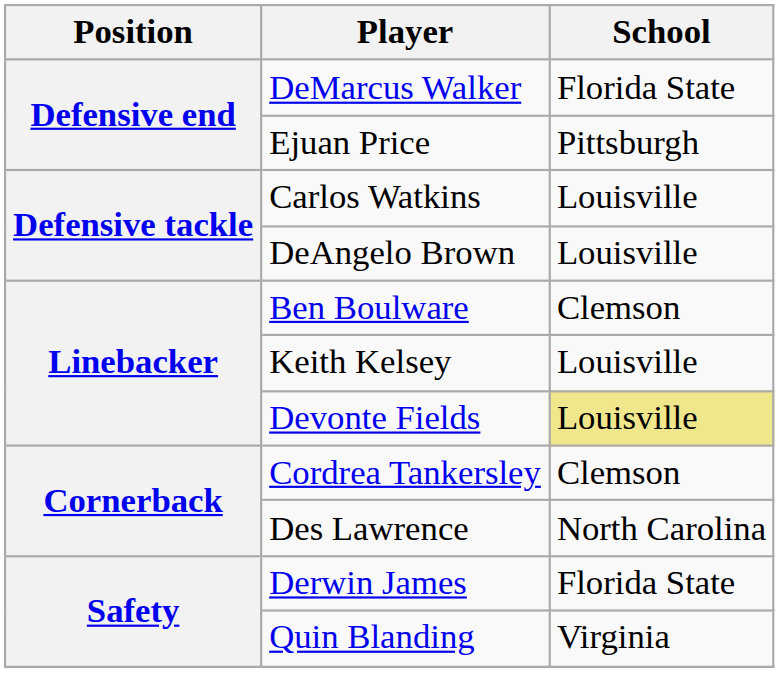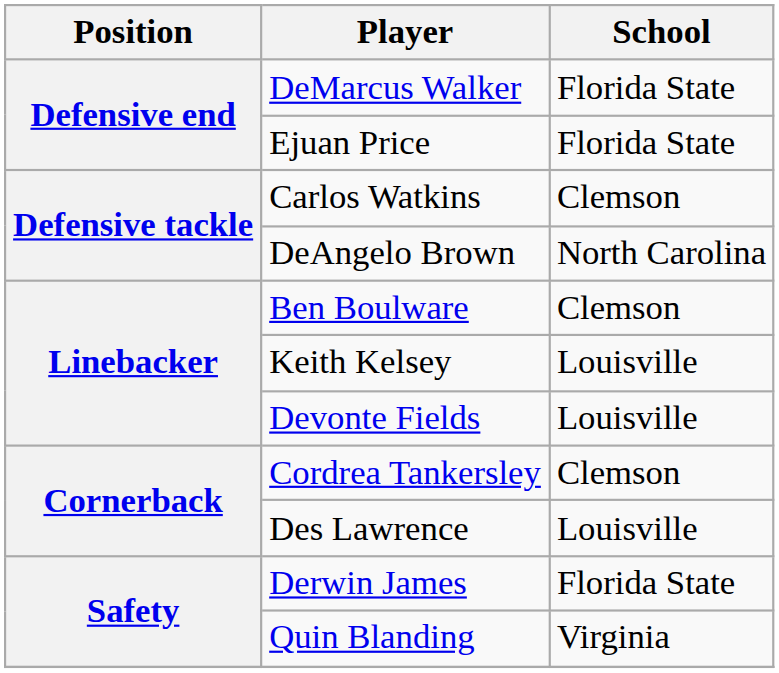 <table class="wikitable">
 <tr>
 <th>Position</th>
 <th>Player</th>
 <th>School</th>
 </tr>
 <tr>
 <th rowspan="2"><a href='#'>Defensive end</a></th>
 <td><a href='#'>DeMarcus Walker</a></td>
 <td>Florida State</td>
 </tr>
 <tr>
 <td>Ejuan Price</td>
-<td>Pittsburgh</td>
+<td>Florida State</td>
 </tr>
 <tr>
 <th rowspan="2"><a href='#'>Defensive tackle</a></th>
 <td>Carlos Watkins</td>
-<td>Louisville</td>
+<td>Clemson</td>
 </tr>
 <tr>
 <td>DeAngelo Brown</td>
-<td>Louisville</td>
+<td>North Carolina</td>
 </tr>
 <tr>
 <th rowspan="3"><a href='#'>Linebacker</a></th>
 <td><a href='#'>Ben Boulware</a></td>
 <td>Clemson</td>
 </tr>
 <tr>
 <td>Keith Kelsey</td>
 <td>Louisville</td>
 </tr>
 <tr>
 <td><a href='#'>Devonte Fields</a></td>
-<td style="background: khaki;">Louisville</td>
+<td>Louisville</td>
 </tr>
 <tr>
 <th rowspan="2"><a href='#'>Cornerback</a></th>
 <td><a href='#'>Cordrea Tankersley</a></td>
 <td>Clemson</td>
 </tr>
 <tr>
 <td>Des Lawrence</td>
-<td>North Carolina</td>
+<td>Louisville</td>
 </tr>
 <tr>
 <th rowspan="2"><a href='#'>Safety</a></th>
 <td><a href='#'>Derwin James</a></td>
 <td>Florida State</td>
 </tr>
 <tr>
 <td><a href='#'>Quin Blanding</a></td>
 <td>Virginia</td>
 </tr>
 <tr>
 </tr>
 </table>
